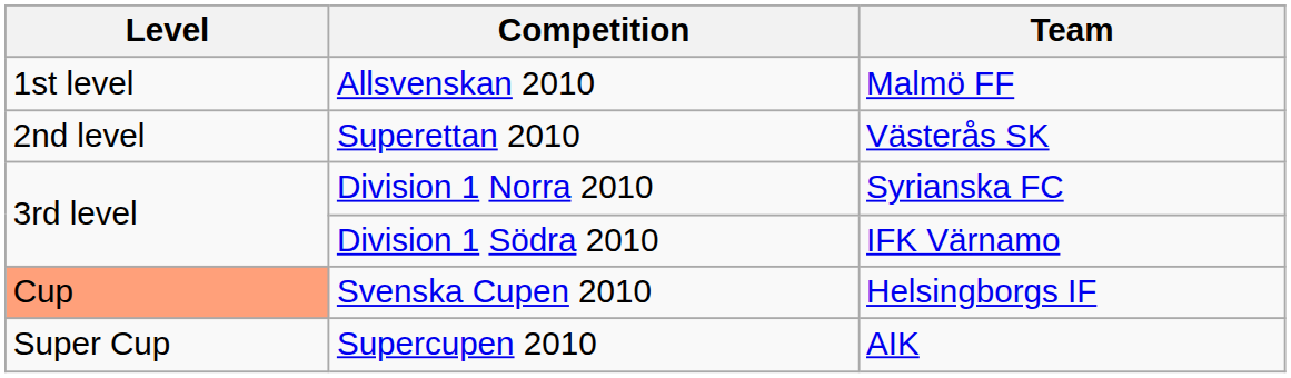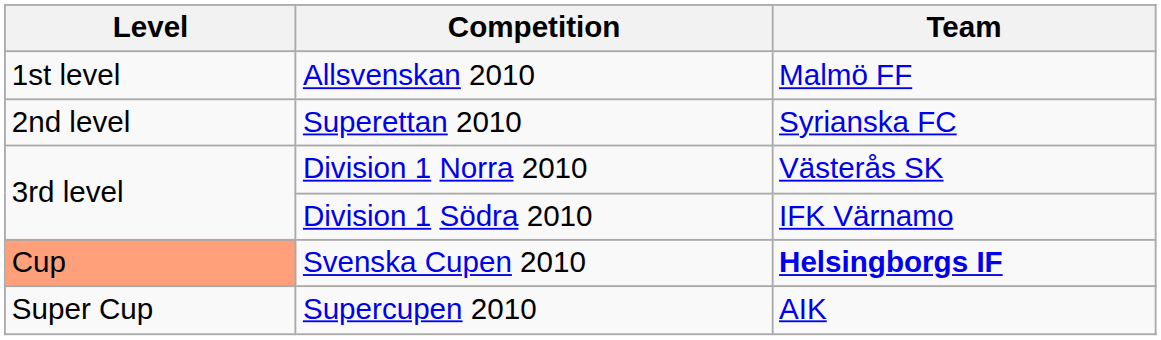 <table class="wikitable" style="text-align: left;">
 <tr>
 <th style="width: 150px;">Level</th>
 <th style="width: 250px;">Competition</th>
 <th style="width: 200px;">Team</th>
 </tr>
 <tr>
 <td>1st level</td>
 <td><a href='#'>Allsvenskan</a> 2010</td>
 <td><a href='#'>Malmö FF</a></td>
 </tr>
 <tr>
 <td>2nd level</td>
 <td><a href='#'>Superettan</a> 2010</td>
-<td><a href='#'>Västerås SK</a></td>
+<td><a href='#'>Syrianska FC</a></td>
 </tr>
 <tr>
 <td rowspan="2">3rd level</td>
 <td><a href='#'>Division 1</a> <a href='#'>Norra</a> 2010</td>
-<td><a href='#'>Syrianska FC</a></td>
+<td><a href='#'>Västerås SK</a></td>
 </tr>
 <tr>
 <td><a href='#'>Division 1</a> <a href='#'>Södra</a> 2010</td>
 <td><a href='#'>IFK Värnamo</a></td>
 </tr>
 <tr>
 <td style="background: lightsalmon;">Cup</td>
 <td><a href='#'>Svenska Cupen</a> 2010</td>
-<td><a href='#'>Helsingborgs IF</a></td>
+<td><strong><a href='#'>Helsingborgs IF</a></strong></td>
 </tr>
 <tr>
 <td>Super Cup</td>
 <td><a href='#'>Supercupen</a> 2010</td>
 <td><a href='#'>AIK</a></td>
 </tr>
 </table>
